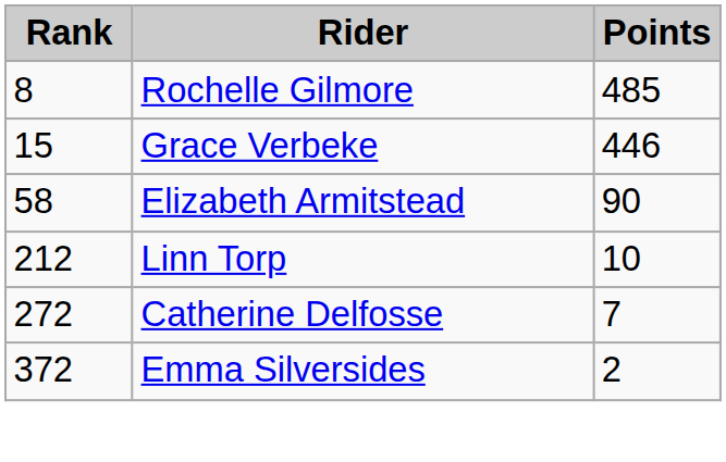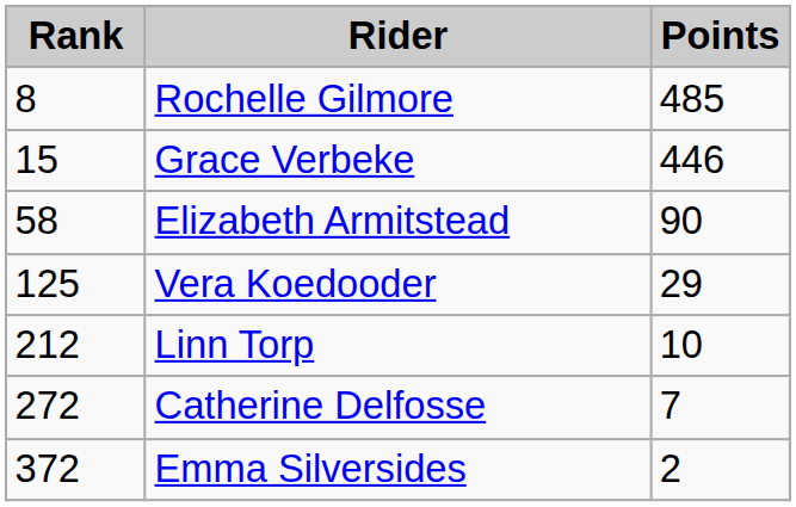 <table class="wikitable alternance" style="text-align:left;">
 <tr>
 <th scope="col" style="background-color:#CCCCCC; width:50px;">Rank</th>
 <th scope="col" style="background-color:#CCCCCC; width:200px;">Rider</th>
 <th scope="col" style="background-color:#CCCCCC; width:50px;">Points</th>
 </tr>
 <tr>
 <td>8</td>
 <td> <a href='#'>Rochelle Gilmore</a></td>
 <td>485</td>
 </tr>
 <tr>
 <td>15</td>
 <td> <a href='#'>Grace Verbeke</a></td>
 <td>446</td>
 </tr>
 <tr>
 <td>58</td>
 <td> <a href='#'>Elizabeth Armitstead</a></td>
 <td>90</td>
 </tr>
 <tr>
+<td>125</td>
+<td> <a href='#'>Vera Koedooder</a></td>
+<td>29</td>
+</tr>
+<tr>
 <td>212</td>
 <td> <a href='#'>Linn Torp</a></td>
 <td>10</td>
 </tr>
 <tr>
 <td>272</td>
 <td> <a href='#'>Catherine Delfosse</a></td>
 <td>7</td>
 </tr>
 <tr>
 <td>372</td>
 <td> <a href='#'>Emma Silversides</a></td>
 <td>2</td>
 </tr>
 </table>
